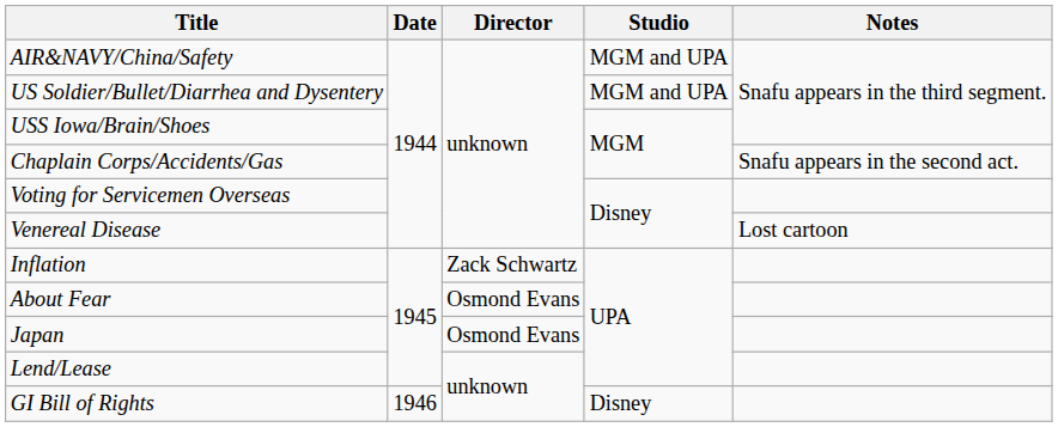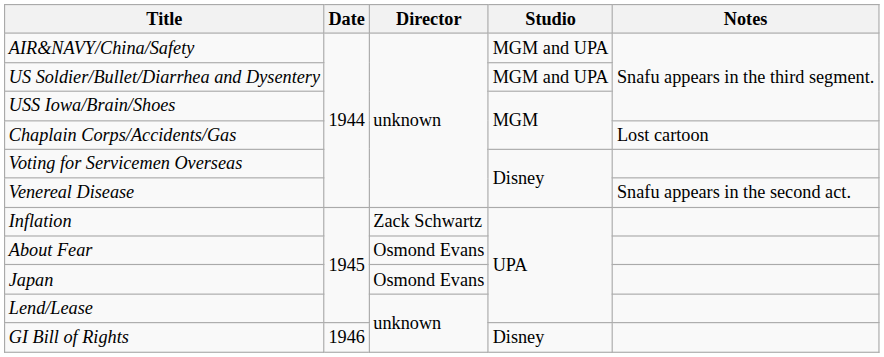 <table class="wikitable sortable">
 <tr>
 <th>Title</th>
 <th>Date</th>
 <th>Director</th>
 <th>Studio</th>
 <th>Notes</th>
 </tr>
 <tr>
 <td><em>AIR&NAVY/China/Safety</em></td>
 <td rowspan="6">1944</td>
 <td rowspan="6">unknown</td>
 <td>MGM and UPA</td>
 <td rowspan="3">Snafu appears in the third segment.</td>
 </tr>
 <tr>
 <td><em>US Soldier/Bullet/Diarrhea and Dysentery</em></td>
 <td>MGM and UPA</td>
 </tr>
 <tr>
 <td><em>USS Iowa/Brain/Shoes</em></td>
 <td rowspan="2">MGM</td>
 </tr>
 <tr>
 <td><em>Chaplain Corps/Accidents/Gas</em></td>
-<td>Snafu appears in the second act.</td>
+<td>Lost cartoon</td>
 </tr>
 <tr>
 <td><em>Voting for Servicemen Overseas</em></td>
 <td rowspan="2">Disney</td>
 <td></td>
 </tr>
 <tr>
 <td><em>Venereal Disease</em></td>
-<td>Lost cartoon</td>
+<td>Snafu appears in the second act.</td>
 </tr>
 <tr>
 <td><em>Inflation</em></td>
 <td rowspan="4">1945</td>
 <td>Zack Schwartz</td>
 <td rowspan="4">UPA</td>
 <td></td>
 </tr>
 <tr>
 <td><em>About Fear</em></td>
 <td>Osmond Evans</td>
 <td></td>
 </tr>
 <tr>
 <td><em>Japan</em></td>
 <td>Osmond Evans</td>
 <td></td>
 </tr>
 <tr>
 <td><em>Lend/Lease</em></td>
 <td rowspan="2">unknown</td>
 <td></td>
 </tr>
 <tr>
 <td><em>GI Bill of Rights</em></td>
 <td>1946</td>
 <td>Disney</td>
 <td></td>
 </tr>
 </table>
